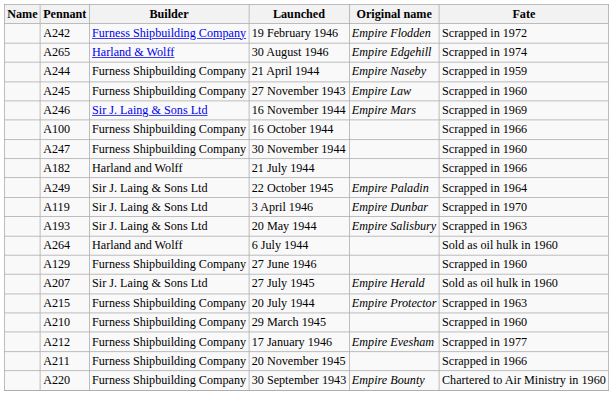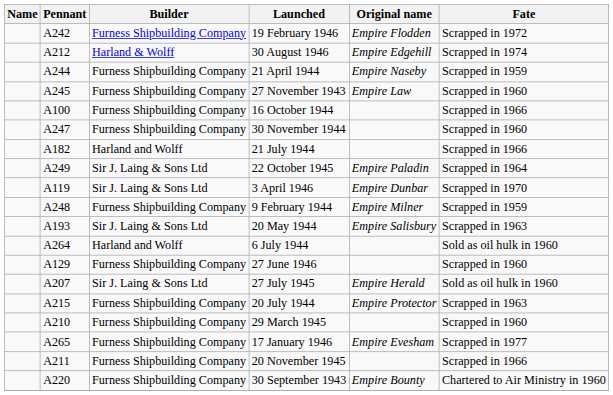 <table class="sortable wikitable">
 <tr>
 <th>Name</th>
 <th>Pennant</th>
 <th>Builder</th>
 <th>Launched</th>
 <th>Original name</th>
 <th>Fate</th>
 </tr>
 <tr>
 <td></td>
 <td>A242</td>
 <td><a href='#'>Furness Shipbuilding Company</a></td>
 <td>19 February 1946</td>
 <td><em>Empire Flodden</em></td>
 <td>Scrapped in 1972</td>
 </tr>
 <tr>
 <td></td>
-<td>A265</td>
+<td>A212</td>
 <td><a href='#'>Harland & Wolff</a></td>
 <td>30 August 1946</td>
 <td><em>Empire Edgehill</em></td>
 <td>Scrapped in 1974</td>
 </tr>
 <tr>
 <td></td>
 <td>A244</td>
 <td>Furness Shipbuilding Company</td>
 <td>21 April 1944</td>
 <td><em>Empire Naseby</em></td>
 <td>Scrapped in 1959</td>
 </tr>
 <tr>
 <td></td>
 <td>A245</td>
 <td>Furness Shipbuilding Company</td>
 <td>27 November 1943</td>
 <td><em>Empire Law</em></td>
 <td>Scrapped in 1960</td>
-</tr>
-<tr>
-<td></td>
-<td>A246</td>
-<td><a href='#'>Sir J. Laing & Sons Ltd</a></td>
-<td>16 November 1944</td>
-<td><em>Empire Mars</em></td>
-<td>Scrapped in 1969</td>
 </tr>
 <tr>
 <td></td>
 <td>A100</td>
 <td>Furness Shipbuilding Company</td>
 <td>16 October 1944</td>
 <td></td>
 <td>Scrapped in 1966</td>
 </tr>
 <tr>
 <td></td>
 <td>A247</td>
 <td>Furness Shipbuilding Company</td>
 <td>30 November 1944</td>
 <td></td>
 <td>Scrapped in 1960</td>
 </tr>
 <tr>
 <td></td>
 <td>A182</td>
 <td>Harland and Wolff</td>
 <td>21 July 1944</td>
 <td></td>
 <td>Scrapped in 1966</td>
 </tr>
 <tr>
 <td></td>
 <td>A249</td>
 <td>Sir J. Laing & Sons Ltd</td>
 <td>22 October 1945</td>
 <td><em>Empire Paladin</em></td>
 <td>Scrapped in 1964</td>
 </tr>
 <tr>
 <td></td>
 <td>A119</td>
 <td>Sir J. Laing & Sons Ltd</td>
 <td>3 April 1946</td>
 <td><em>Empire Dunbar</em></td>
 <td>Scrapped in 1970</td>
+</tr>
+<tr>
+<td></td>
+<td>A248</td>
+<td>Furness Shipbuilding Company</td>
+<td>9 February 1944</td>
+<td><em>Empire Milner</em></td>
+<td>Scrapped in 1959</td>
 </tr>
 <tr>
 <td></td>
 <td>A193</td>
 <td>Sir J. Laing & Sons Ltd</td>
 <td>20 May 1944</td>
 <td><em>Empire Salisbury</em></td>
 <td>Scrapped in 1963</td>
 </tr>
 <tr>
 <td></td>
 <td>A264</td>
 <td>Harland and Wolff</td>
 <td>6 July 1944</td>
 <td></td>
 <td>Sold as oil hulk in 1960</td>
 </tr>
 <tr>
 <td></td>
 <td>A129</td>
 <td>Furness Shipbuilding Company</td>
 <td>27 June 1946</td>
 <td></td>
 <td>Scrapped in 1960</td>
 </tr>
 <tr>
 <td></td>
 <td>A207</td>
 <td>Sir J. Laing & Sons Ltd</td>
 <td>27 July 1945</td>
 <td><em>Empire Herald</em></td>
 <td>Sold as oil hulk in 1960</td>
 </tr>
 <tr>
 <td></td>
 <td>A215</td>
 <td>Furness Shipbuilding Company</td>
 <td>20 July 1944</td>
 <td><em>Empire Protector</em></td>
 <td>Scrapped in 1963</td>
 </tr>
 <tr>
 <td></td>
 <td>A210</td>
 <td>Furness Shipbuilding Company</td>
 <td>29 March 1945</td>
 <td></td>
 <td>Scrapped in 1960</td>
 </tr>
 <tr>
 <td></td>
-<td>A212</td>
+<td>A265</td>
 <td>Furness Shipbuilding Company</td>
 <td>17 January 1946</td>
 <td><em>Empire Evesham</em></td>
 <td>Scrapped in 1977</td>
 </tr>
 <tr>
 <td></td>
 <td>A211</td>
 <td>Furness Shipbuilding Company</td>
 <td>20 November 1945</td>
 <td></td>
 <td>Scrapped in 1966</td>
 </tr>
 <tr>
 <td></td>
 <td>A220</td>
 <td>Furness Shipbuilding Company</td>
 <td>30 September 1943</td>
 <td><em>Empire Bounty</em></td>
 <td>Chartered to Air Ministry in 1960</td>
 </tr>
 <tr>
 </tr>
 </table>
